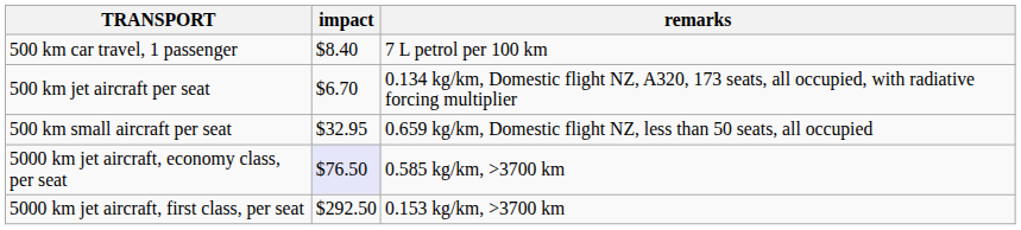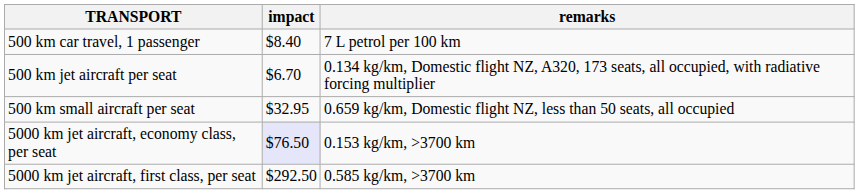 <table class="wikitable">
 <tr>
 <th>TRANSPORT</th>
 <th>impact</th>
 <th>remarks</th>
 </tr>
 <tr>
 <td>500 km car travel, 1 passenger</td>
 <td>$8.40</td>
 <td>7 L petrol per 100 km</td>
 </tr>
 <tr>
 <td>500 km jet aircraft per seat</td>
 <td>$6.70</td>
 <td>0.134 kg/km, Domestic flight NZ, A320, 173 seats, all occupied, with radiative forcing multiplier</td>
 </tr>
 <tr>
 <td>500 km small aircraft per seat</td>
 <td>$32.95</td>
 <td>0.659 kg/km, Domestic flight NZ, less than 50 seats, all occupied</td>
 </tr>
 <tr>
 <td>5000 km jet aircraft, economy class, per seat</td>
 <td style="background: lavender;">$76.50</td>
-<td>0.585 kg/km, >3700 km</td>
+<td>0.153 kg/km, >3700 km</td>
 </tr>
 <tr>
 <td>5000 km jet aircraft, first class, per seat</td>
 <td>$292.50</td>
-<td>0.153 kg/km, >3700 km</td>
+<td>0.585 kg/km, >3700 km</td>
 </tr>
 </table>
